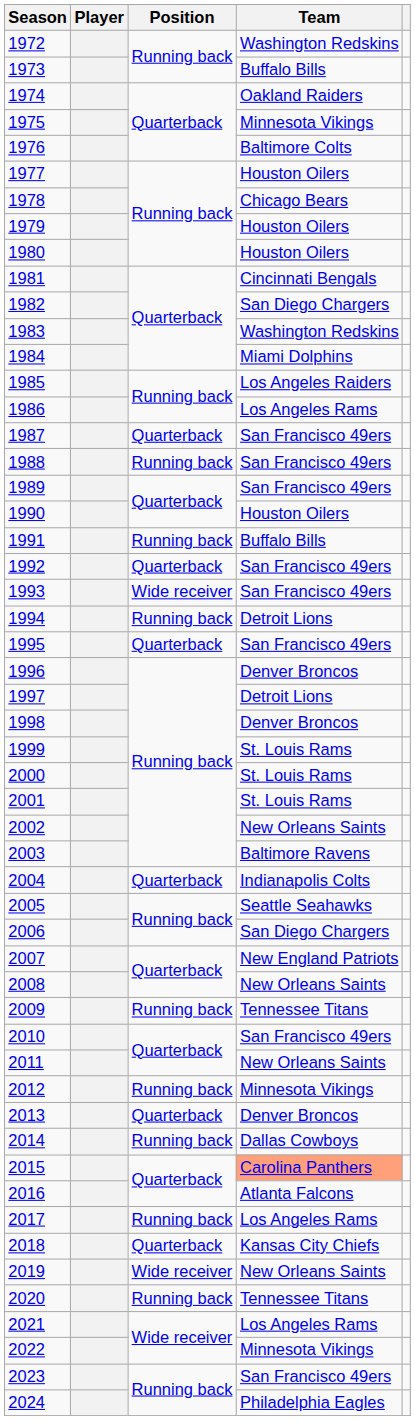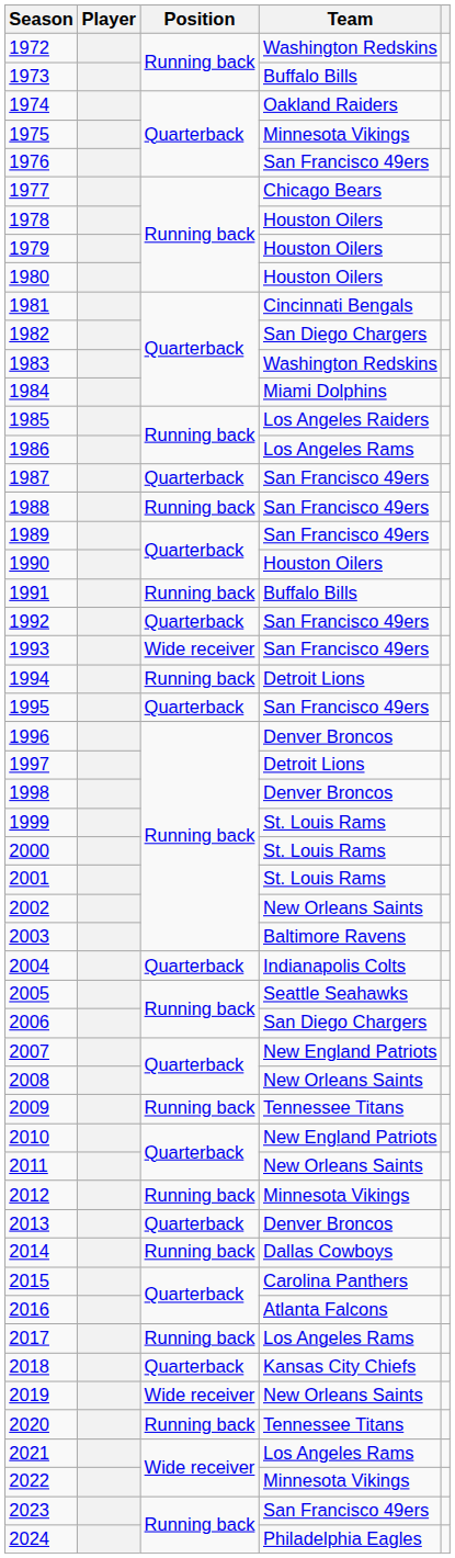 <table class="wikitable sortable plainrowheaders">
 <tr>
 <th scope="col">Season</th>
 <th scope="col">Player</th>
 <th scope="col">Position</th>
 <th scope="col">Team</th>
 <th scope="col" class="unsortable"></th>
 </tr>
 <tr>
 <td><a href='#'>1972</a></td>
 <th scope="row"></th>
 <td rowspan="2"><a href='#'>Running back</a></td>
 <td><a href='#'>Washington Redskins</a></td>
 <td></td>
 </tr>
 <tr>
 <td><a href='#'>1973</a></td>
 <th scope="row"></th>
 <td><a href='#'>Buffalo Bills</a></td>
 <td></td>
 </tr>
 <tr>
 <td><a href='#'>1974</a></td>
 <th scope="row"></th>
 <td rowspan="3"><a href='#'>Quarterback</a></td>
 <td><a href='#'>Oakland Raiders</a></td>
 <td></td>
 </tr>
 <tr>
 <td><a href='#'>1975</a></td>
 <th scope="row"></th>
 <td><a href='#'>Minnesota Vikings</a></td>
 <td></td>
 </tr>
 <tr>
 <td><a href='#'>1976</a></td>
 <th scope="row"></th>
-<td><a href='#'>Baltimore Colts</a></td>
+<td><a href='#'>San Francisco 49ers</a></td>
 <td></td>
 </tr>
 <tr>
 <td><a href='#'>1977</a></td>
 <th scope="row"></th>
 <td rowspan="4"><a href='#'>Running back</a></td>
-<td><a href='#'>Houston Oilers</a></td>
+<td><a href='#'>Chicago Bears</a></td>
 <td></td>
 </tr>
 <tr>
 <td><a href='#'>1978</a></td>
 <th scope="row"></th>
-<td><a href='#'>Chicago Bears</a></td>
+<td><a href='#'>Houston Oilers</a></td>
 <td></td>
 </tr>
 <tr>
 <td><a href='#'>1979</a></td>
 <th scope="row"> </th>
 <td><a href='#'>Houston Oilers</a></td>
 <td></td>
 </tr>
 <tr>
 <td><a href='#'>1980</a></td>
 <th scope="row"> </th>
 <td><a href='#'>Houston Oilers</a></td>
 <td></td>
 </tr>
 <tr>
 <td><a href='#'>1981</a></td>
 <th scope="row"></th>
 <td rowspan="4"><a href='#'>Quarterback</a></td>
 <td><a href='#'>Cincinnati Bengals</a></td>
 <td></td>
 </tr>
 <tr>
 <td><a href='#'>1982</a></td>
 <th scope="row"></th>
 <td><a href='#'>San Diego Chargers</a></td>
 <td></td>
 </tr>
 <tr>
 <td><a href='#'>1983</a></td>
 <th scope="row"></th>
 <td><a href='#'>Washington Redskins</a></td>
 <td></td>
 </tr>
 <tr>
 <td><a href='#'>1984</a></td>
 <th scope="row"></th>
 <td><a href='#'>Miami Dolphins</a></td>
 <td></td>
 </tr>
 <tr>
 <td><a href='#'>1985</a></td>
 <th scope="row"></th>
 <td rowspan="2"><a href='#'>Running back</a></td>
 <td><a href='#'>Los Angeles Raiders</a></td>
 <td></td>
 </tr>
 <tr>
 <td><a href='#'>1986</a></td>
 <th scope="row"></th>
 <td><a href='#'>Los Angeles Rams</a></td>
 <td></td>
 </tr>
 <tr>
 <td><a href='#'>1987</a></td>
 <th scope="row"></th>
 <td><a href='#'>Quarterback</a></td>
 <td><a href='#'>San Francisco 49ers</a></td>
 <td></td>
 </tr>
 <tr>
 <td><a href='#'>1988</a></td>
 <th scope="row"></th>
 <td><a href='#'>Running back</a></td>
 <td><a href='#'>San Francisco 49ers</a></td>
 <td></td>
 </tr>
 <tr>
 <td><a href='#'>1989</a></td>
 <th scope="row"></th>
 <td rowspan="2"><a href='#'>Quarterback</a></td>
 <td><a href='#'>San Francisco 49ers</a></td>
 <td></td>
 </tr>
 <tr>
 <td><a href='#'>1990</a></td>
 <th scope="row"></th>
 <td><a href='#'>Houston Oilers</a></td>
 <td></td>
 </tr>
 <tr>
 <td><a href='#'>1991</a></td>
 <th scope="row"></th>
 <td><a href='#'>Running back</a></td>
 <td><a href='#'>Buffalo Bills</a></td>
 <td></td>
 </tr>
 <tr>
 <td><a href='#'>1992</a></td>
 <th scope="row"></th>
 <td><a href='#'>Quarterback</a></td>
 <td><a href='#'>San Francisco 49ers</a></td>
 <td></td>
 </tr>
 <tr>
 <td><a href='#'>1993</a></td>
 <th scope="row"> </th>
 <td><a href='#'>Wide receiver</a></td>
 <td><a href='#'>San Francisco 49ers</a></td>
 <td></td>
 </tr>
 <tr>
 <td><a href='#'>1994</a></td>
 <th scope="row"></th>
 <td><a href='#'>Running back</a></td>
 <td><a href='#'>Detroit Lions</a></td>
 <td></td>
 </tr>
 <tr>
 <td><a href='#'>1995</a></td>
 <th scope="row"></th>
 <td><a href='#'>Quarterback</a></td>
 <td><a href='#'>San Francisco 49ers</a></td>
 <td></td>
 </tr>
 <tr>
 <td><a href='#'>1996</a></td>
 <th scope="row"></th>
 <td rowspan="8"><a href='#'>Running back</a></td>
 <td><a href='#'>Denver Broncos</a></td>
 <td></td>
 </tr>
 <tr>
 <td><a href='#'>1997</a></td>
 <th scope="row"> </th>
 <td><a href='#'>Detroit Lions</a></td>
 <td></td>
 </tr>
 <tr>
 <td><a href='#'>1998</a></td>
 <th scope="row"> </th>
 <td><a href='#'>Denver Broncos</a></td>
 <td></td>
 </tr>
 <tr>
 <td><a href='#'>1999</a></td>
 <th scope="row"></th>
 <td><a href='#'>St. Louis Rams</a></td>
 <td></td>
 </tr>
 <tr>
 <td><a href='#'>2000</a></td>
 <th scope="row"> </th>
 <td><a href='#'>St. Louis Rams</a></td>
 <td></td>
 </tr>
 <tr>
 <td><a href='#'>2001</a></td>
 <th scope="row"> </th>
 <td><a href='#'>St. Louis Rams</a></td>
 <td></td>
 </tr>
 <tr>
 <td><a href='#'>2002</a></td>
 <th scope="row"></th>
 <td><a href='#'>New Orleans Saints</a></td>
 <td></td>
 </tr>
 <tr>
 <td><a href='#'>2003</a></td>
 <th scope="row"></th>
 <td><a href='#'>Baltimore Ravens</a></td>
 <td></td>
 </tr>
 <tr>
 <td><a href='#'>2004</a></td>
 <th scope="row"></th>
 <td><a href='#'>Quarterback</a></td>
 <td><a href='#'>Indianapolis Colts</a></td>
 <td></td>
 </tr>
 <tr>
 <td><a href='#'>2005</a></td>
 <th scope="row"></th>
 <td rowspan="2"><a href='#'>Running back</a></td>
 <td><a href='#'>Seattle Seahawks</a></td>
 <td></td>
 </tr>
 <tr>
 <td><a href='#'>2006</a></td>
 <th scope="row"></th>
 <td><a href='#'>San Diego Chargers</a></td>
 <td></td>
 </tr>
 <tr>
 <td><a href='#'>2007</a></td>
 <th scope="row"></th>
 <td rowspan="2"><a href='#'>Quarterback</a></td>
 <td><a href='#'>New England Patriots</a></td>
 <td></td>
 </tr>
 <tr>
 <td><a href='#'>2008</a></td>
 <th scope="row"></th>
 <td><a href='#'>New Orleans Saints</a></td>
 <td></td>
 </tr>
 <tr>
 <td><a href='#'>2009</a></td>
 <th scope="row"></th>
 <td><a href='#'>Running back</a></td>
 <td><a href='#'>Tennessee Titans</a></td>
 <td></td>
 </tr>
 <tr>
 <td><a href='#'>2010</a></td>
 <th scope="row"> </th>
 <td rowspan="2"><a href='#'>Quarterback</a></td>
-<td><a href='#'>San Francisco 49ers</a></td>
+<td><a href='#'>New England Patriots</a></td>
 <td></td>
 </tr>
 <tr>
 <td><a href='#'>2011</a></td>
 <th scope="row"> </th>
 <td><a href='#'>New Orleans Saints</a></td>
 <td></td>
 </tr>
 <tr>
 <td><a href='#'>2012</a></td>
 <th scope="row"></th>
 <td><a href='#'>Running back</a></td>
 <td><a href='#'>Minnesota Vikings</a></td>
 <td></td>
 </tr>
 <tr>
 <td><a href='#'>2013</a></td>
 <th scope="row"> </th>
 <td><a href='#'>Quarterback</a></td>
 <td><a href='#'>Denver Broncos</a></td>
 <td></td>
 </tr>
 <tr>
 <td><a href='#'>2014</a></td>
 <th scope="row"></th>
 <td><a href='#'>Running back</a></td>
 <td><a href='#'>Dallas Cowboys</a></td>
 <td></td>
 </tr>
 <tr>
 <td><a href='#'>2015</a></td>
 <th scope="row"></th>
 <td rowspan="2"><a href='#'>Quarterback</a></td>
-<td style="background: lightsalmon;"><a href='#'>Carolina Panthers</a></td>
+<td><a href='#'>Carolina Panthers</a></td>
 <td></td>
 </tr>
 <tr>
 <td><a href='#'>2016</a></td>
 <th scope="row"></th>
 <td><a href='#'>Atlanta Falcons</a></td>
 <td></td>
 </tr>
 <tr>
 <td><a href='#'>2017</a></td>
 <th scope="row"></th>
 <td><a href='#'>Running back</a></td>
 <td><a href='#'>Los Angeles Rams</a></td>
 <td></td>
 </tr>
 <tr>
 <td><a href='#'>2018</a></td>
 <th scope="row"></th>
 <td><a href='#'>Quarterback</a></td>
 <td><a href='#'>Kansas City Chiefs</a></td>
 <td></td>
 </tr>
 <tr>
 <td><a href='#'>2019</a></td>
 <th scope="row"></th>
 <td><a href='#'>Wide receiver</a></td>
 <td><a href='#'>New Orleans Saints</a></td>
 <td></td>
 </tr>
 <tr>
 <td><a href='#'>2020</a></td>
 <th scope="row"></th>
 <td><a href='#'>Running back</a></td>
 <td><a href='#'>Tennessee Titans</a></td>
 <td></td>
 </tr>
 <tr>
 <td><a href='#'>2021</a></td>
 <th scope="row"></th>
 <td rowspan="2"><a href='#'>Wide receiver</a></td>
 <td><a href='#'>Los Angeles Rams</a></td>
 <td></td>
 </tr>
 <tr>
 <td><a href='#'>2022</a></td>
 <th scope="row"></th>
 <td><a href='#'>Minnesota Vikings</a></td>
 <td></td>
 </tr>
 <tr>
 <td><a href='#'>2023</a></td>
 <th scope="row"></th>
 <td rowspan="2"><a href='#'>Running back</a></td>
 <td><a href='#'>San Francisco 49ers</a></td>
 <td></td>
 </tr>
 <tr>
 <td><a href='#'>2024</a></td>
 <th scope="row"></th>
 <td><a href='#'>Philadelphia Eagles</a></td>
 <td></td>
 </tr>
 </table>
